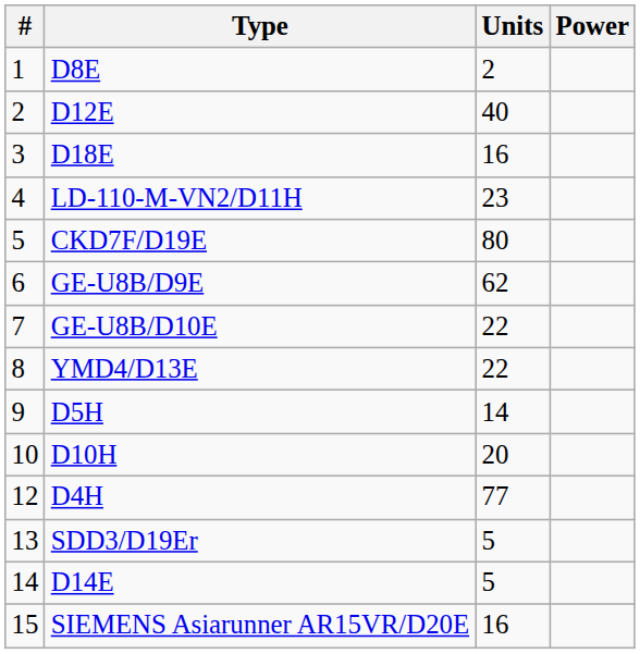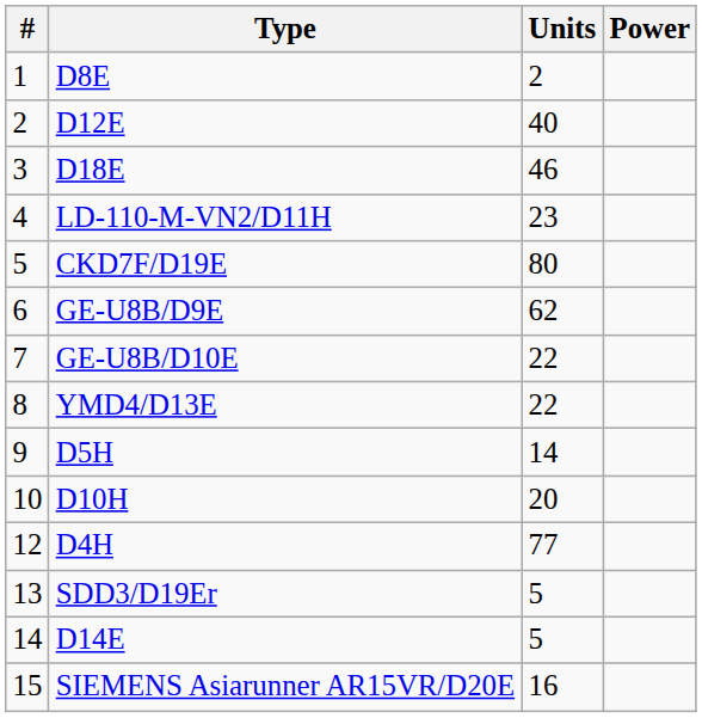 <table class="wikitable">
 <tr>
 <th>#</th>
 <th>Type</th>
 <th>Units</th>
 <th>Power</th>
 </tr>
 <tr>
 <td>1</td>
 <td><a href='#'>D8E</a></td>
 <td>2</td>
 <td><br></td>
 </tr>
 <tr>
 <td>2</td>
 <td><a href='#'>D12E</a></td>
 <td>40</td>
 <td></td>
 </tr>
 <tr>
 <td>3</td>
 <td><a href='#'>D18E</a></td>
-<td>16</td>
+<td>46</td>
 <td></td>
 </tr>
 <tr>
 <td>4</td>
 <td><a href='#'>LD-110-M-VN2/D11H</a></td>
 <td>23</td>
 <td></td>
 </tr>
 <tr>
 <td>5</td>
 <td><a href='#'>CKD7F/D19E</a></td>
 <td>80</td>
 <td></td>
 </tr>
 <tr>
 <td>6</td>
 <td><a href='#'>GE-U8B/D9E</a></td>
 <td>62</td>
 <td></td>
 </tr>
 <tr>
 <td>7</td>
 <td><a href='#'>GE-U8B/D10E</a></td>
 <td>22</td>
 <td></td>
 </tr>
 <tr>
 <td>8</td>
 <td><a href='#'>YMD4/D13E</a></td>
 <td>22</td>
 <td></td>
 </tr>
 <tr>
 <td>9</td>
 <td><a href='#'>D5H</a></td>
 <td>14</td>
 <td></td>
 </tr>
 <tr>
 <td>10</td>
 <td><a href='#'>D10H</a></td>
 <td>20</td>
 <td></td>
 </tr>
 <tr>
 <td>12</td>
 <td><a href='#'>D4H</a></td>
 <td>77</td>
 <td></td>
 </tr>
 <tr>
 <td>13</td>
 <td><a href='#'>SDD3/D19Er</a></td>
 <td>5</td>
 <td></td>
 </tr>
 <tr>
 <td>14</td>
 <td><a href='#'>D14E</a></td>
 <td>5</td>
 <td></td>
 </tr>
 <tr>
 <td>15</td>
 <td><a href='#'>SIEMENS Asiarunner AR15VR/D20E</a></td>
 <td>16</td>
 <td></td>
 </tr>
 </table>
